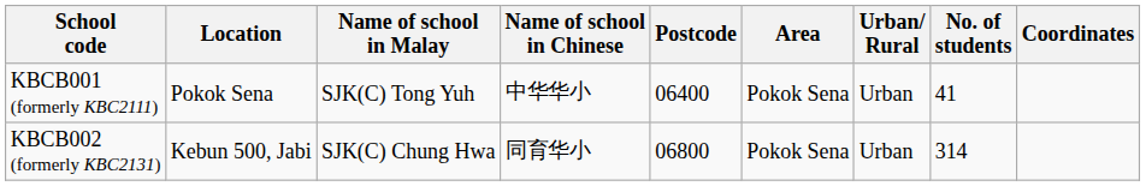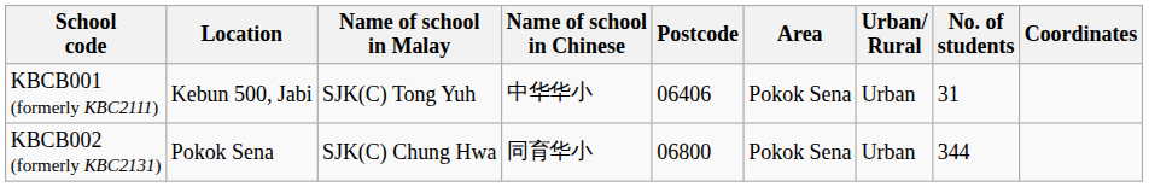 <table class="wikitable sortable">
 <tr>
 <th>School<br>code</th>
 <th>Location</th>
 <th>Name of school<br>in Malay</th>
 <th>Name of school<br>in Chinese</th>
 <th>Postcode</th>
 <th>Area</th>
 <th>Urban/<br>Rural</th>
 <th>No. of<br>students</th>
 <th>Coordinates</th>
 </tr>
 <tr>
 <td>KBCB001<br><small>(formerly <em>KBC2111</em>)</small></td>
-<td>Pokok Sena</td>
+<td>Kebun 500, Jabi</td>
 <td>SJK(C) Tong Yuh</td>
 <td>中华华小</td>
-<td>06400</td>
+<td>06406</td>
 <td>Pokok Sena</td>
 <td>Urban</td>
-<td>41</td>
+<td>31</td>
 <td></td>
 </tr>
 <tr>
 <td>KBCB002<br><small>(formerly <em>KBC2131</em>)</small></td>
-<td>Kebun 500, Jabi</td>
+<td>Pokok Sena</td>
 <td>SJK(C) Chung Hwa</td>
 <td>同育华小</td>
 <td>06800</td>
 <td>Pokok Sena</td>
 <td>Urban</td>
-<td>314</td>
+<td>344</td>
 <td></td>
 </tr>
 </table>
